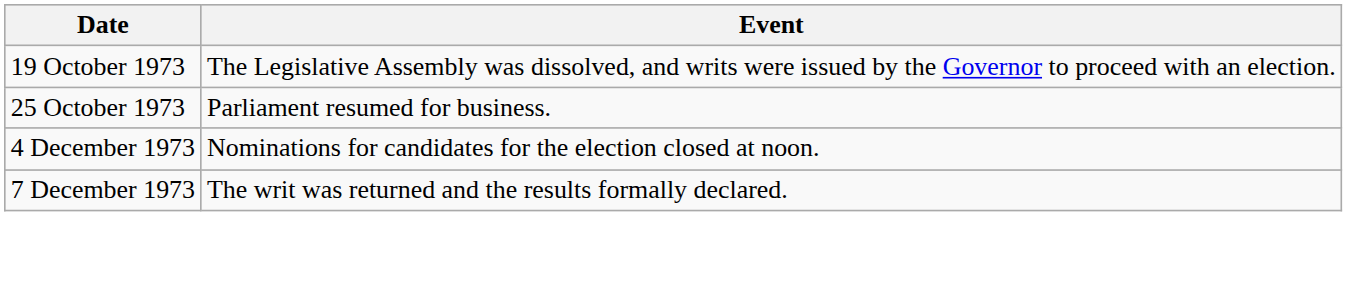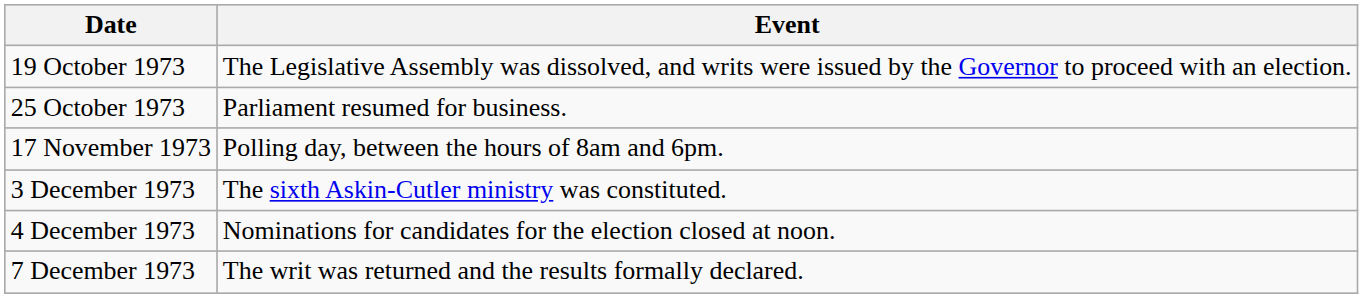 <table class="wikitable">
 <tr>
 <th>Date</th>
 <th>Event</th>
 </tr>
 <tr>
 <td>19 October 1973</td>
 <td>The Legislative Assembly was dissolved, and writs were issued by the <a href='#'>Governor</a> to proceed with an election.</td>
 </tr>
 <tr>
 <td>25 October 1973</td>
 <td>Parliament resumed for business.</td>
 </tr>
 <tr>
+<td>17 November 1973</td>
+<td>Polling day, between the hours of 8am and 6pm.</td>
+</tr>
+<tr>
+<td>3 December 1973</td>
+<td>The <a href='#'>sixth Askin-Cutler ministry</a> was constituted.</td>
+</tr>
+<tr>
 <td>4 December 1973</td>
 <td>Nominations for candidates for the election closed at noon.</td>
 </tr>
 <tr>
 <td>7 December 1973</td>
 <td>The writ was returned and the results formally declared.</td>
 </tr>
 </table>
